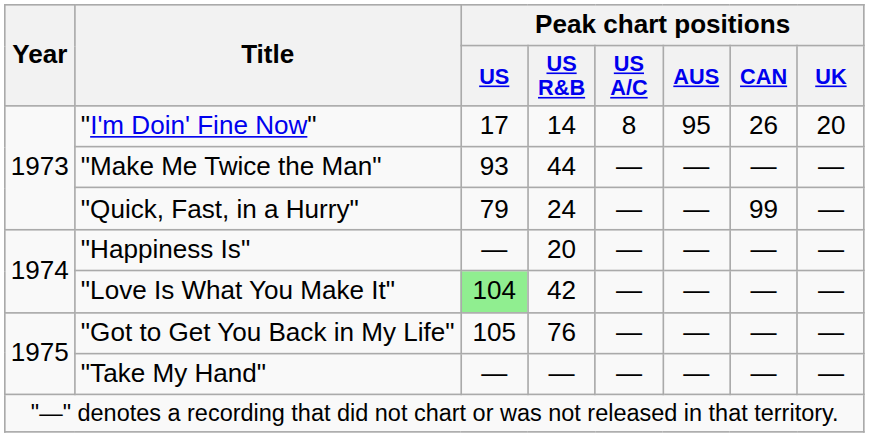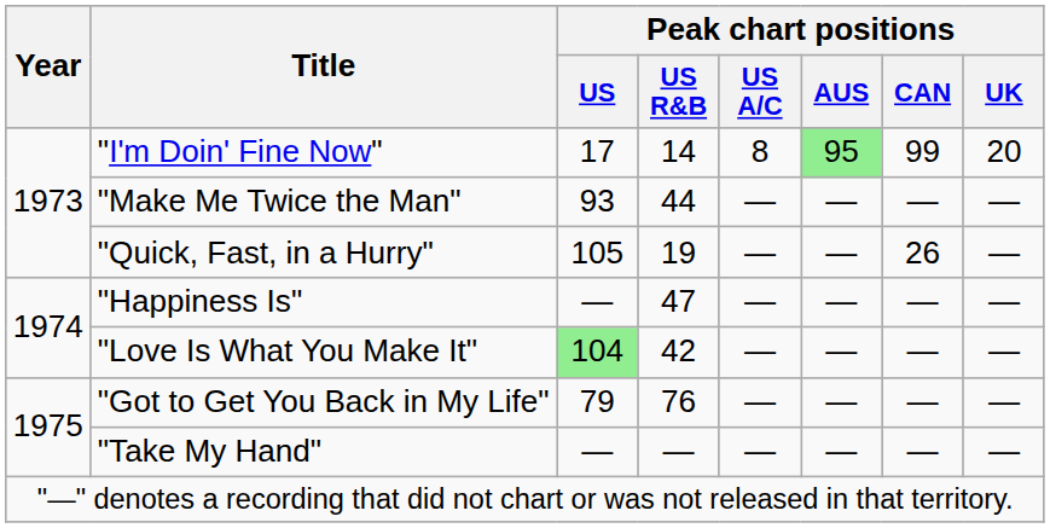 <table class="wikitable" style="text-align:center;">
 <tr>
 <th rowspan="2">Year</th>
 <th rowspan="2">Title</th>
 <th colspan="6">Peak chart positions</th>
 </tr>
 <tr style="font-size:smaller;">
 <th width="35"><a href='#'>US</a><br></th>
 <th width="35"><a href='#'>US<br>R&B</a><br></th>
 <th width="35"><a href='#'>US<br>A/C</a><br></th>
 <th width="35"><a href='#'>AUS</a><br></th>
 <th width="35"><a href='#'>CAN</a><br></th>
 <th width="35"><a href='#'>UK</a><br></th>
 </tr>
 <tr>
 <td rowspan="3">1973</td>
 <td align="left">"<a href='#'>I'm Doin' Fine Now</a>"</td>
 <td>17</td>
 <td>14</td>
 <td>8</td>
-<td>95</td>
-<td>26</td>
+<td style="background: lightgreen;">95</td>
+<td>99</td>
 <td>20</td>
 </tr>
 <tr>
 <td align="left">"Make Me Twice the Man"</td>
 <td>93</td>
 <td>44</td>
 <td>—</td>
 <td>—</td>
 <td>—</td>
 <td>—</td>
 </tr>
 <tr>
 <td align="left">"Quick, Fast, in a Hurry"</td>
-<td>79</td>
-<td>24</td>
+<td>105</td>
+<td>19</td>
 <td>—</td>
 <td>—</td>
-<td>99</td>
+<td>26</td>
 <td>—</td>
 </tr>
 <tr>
 <td rowspan="2">1974</td>
 <td align="left">"Happiness Is"</td>
 <td>—</td>
-<td>20</td>
+<td>47</td>
 <td>—</td>
 <td>—</td>
 <td>—</td>
 <td>—</td>
 </tr>
 <tr>
 <td align="left">"Love Is What You Make It"</td>
 <td style="background: lightgreen;">104</td>
 <td>42</td>
 <td>—</td>
 <td>—</td>
 <td>—</td>
 <td>—</td>
 </tr>
 <tr>
 <td rowspan="2">1975</td>
 <td align="left">"Got to Get You Back in My Life"</td>
-<td>105</td>
+<td>79</td>
 <td>76</td>
 <td>—</td>
 <td>—</td>
 <td>—</td>
 <td>—</td>
 </tr>
 <tr>
 <td align="left">"Take My Hand"</td>
 <td>—</td>
 <td>—</td>
 <td>—</td>
 <td>—</td>
 <td>—</td>
 <td>—</td>
 </tr>
 <tr>
 <td colspan="15" style="font-size:90%">"—" denotes a recording that did not chart or was not released in that territory.</td>
 </tr>
 </table>
